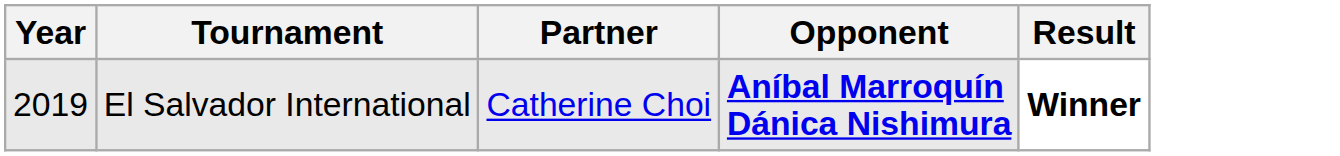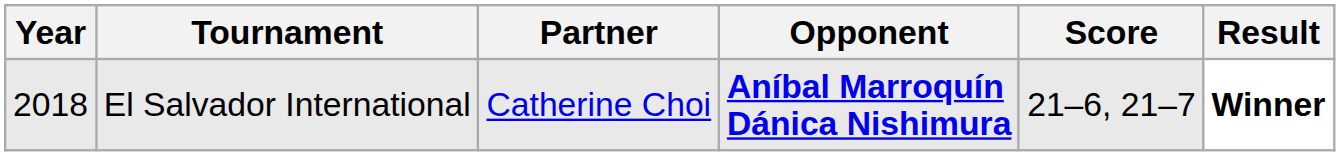 <table class="sortable wikitable" style="font-size: 90%;">
 <tr>
 <th>Year</th>
 <th>Tournament</th>
 <th>Partner</th>
 <th>Opponent</th>
+<th>Score</th>
 <th>Result</th>
 </tr>
 <tr style="background:#E9E9E9">
-<td align="center">2019</td>
+<td align="center">2018</td>
 <td align="left">El Salvador International</td>
 <td align="left"> <a href='#'>Catherine Choi</a></td>
 <td align="left"><strong> <a href='#'>Aníbal Marroquín</a> <br>  <a href='#'>Dánica Nishimura</a></strong></td>
+<td align="left">21–6, 21–7</td>
 <td style="text-align:left; background:white"> <strong>Winner</strong></td>
 </tr>
 </table>
